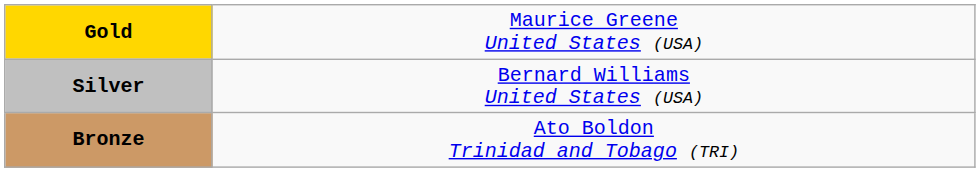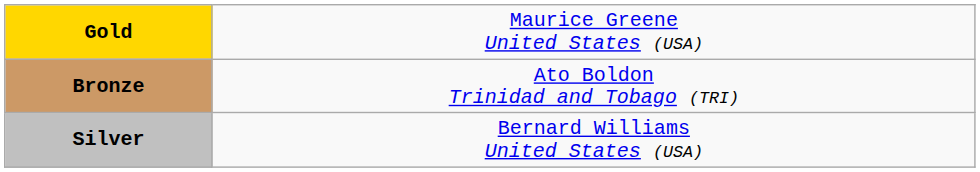 <table class="wikitable" style=" text-align:center; font-size:110%;" width="35%">
 <tr>
 <td bgcolor="gold"><strong>Gold</strong></td>
 <td> <a href='#'>Maurice Greene</a><br><em><a href='#'>United States</a> <small>(USA)</small></em></td>
 </tr>
 <tr>
+<td bgcolor="CC9966"><strong>Bronze</strong></td>
+<td> <a href='#'>Ato Boldon</a><br><em><a href='#'>Trinidad and Tobago</a> <small>(TRI)</small></em></td>
+</tr>
+<tr>
 <td bgcolor="silver"><strong>Silver</strong></td>
 <td> <a href='#'>Bernard Williams</a><br><em><a href='#'>United States</a> <small>(USA)</small></em></td>
 </tr>
-<tr>
-<td bgcolor="CC9966"><strong>Bronze</strong></td>
-<td> <a href='#'>Ato Boldon</a><br><em><a href='#'>Trinidad and Tobago</a> <small>(TRI)</small></em></td>
-</tr>
 </table>
